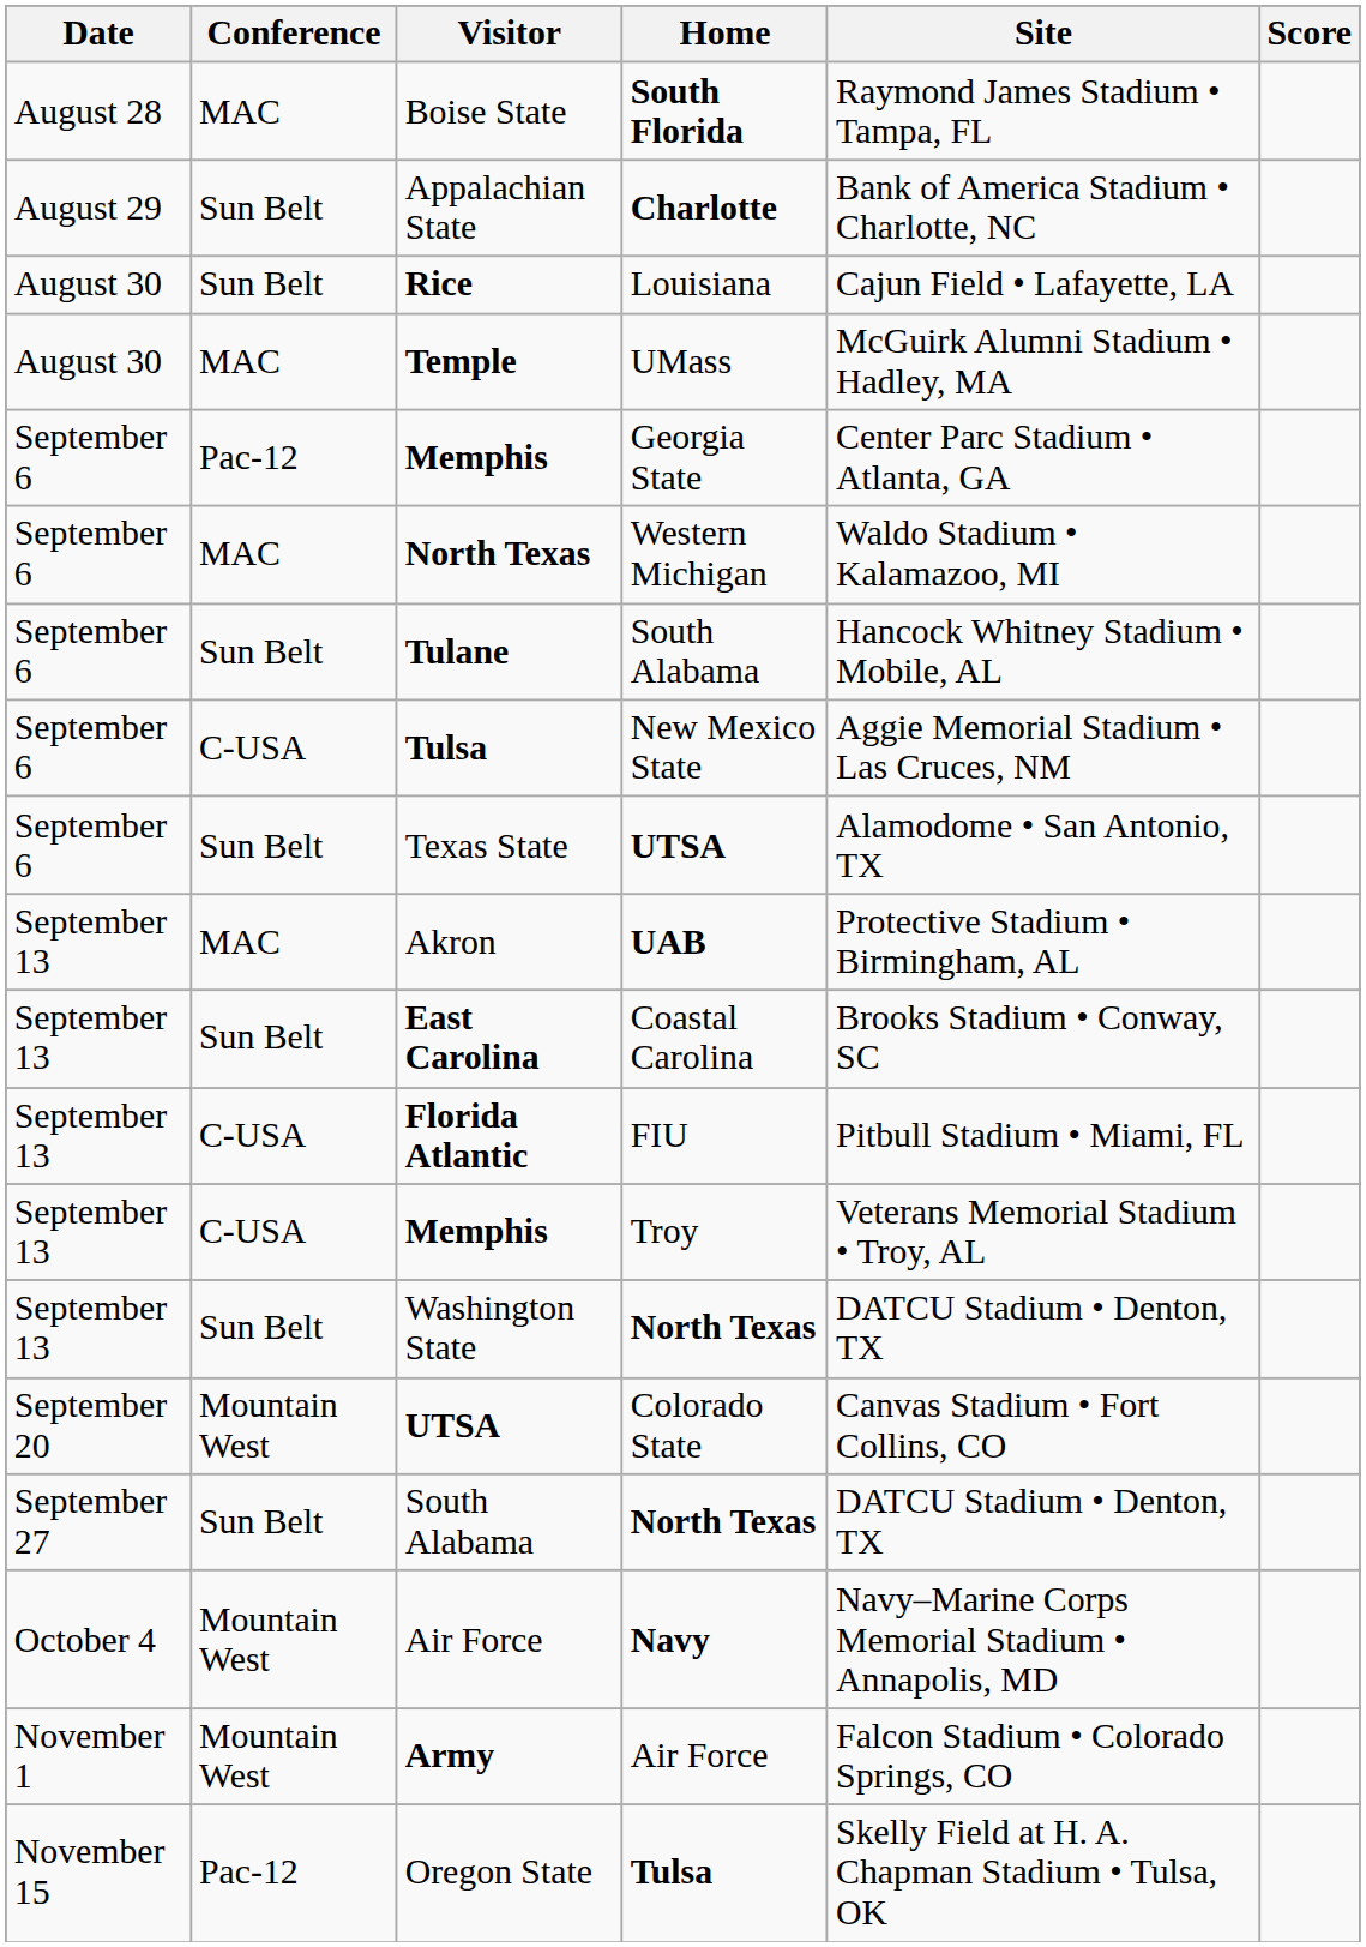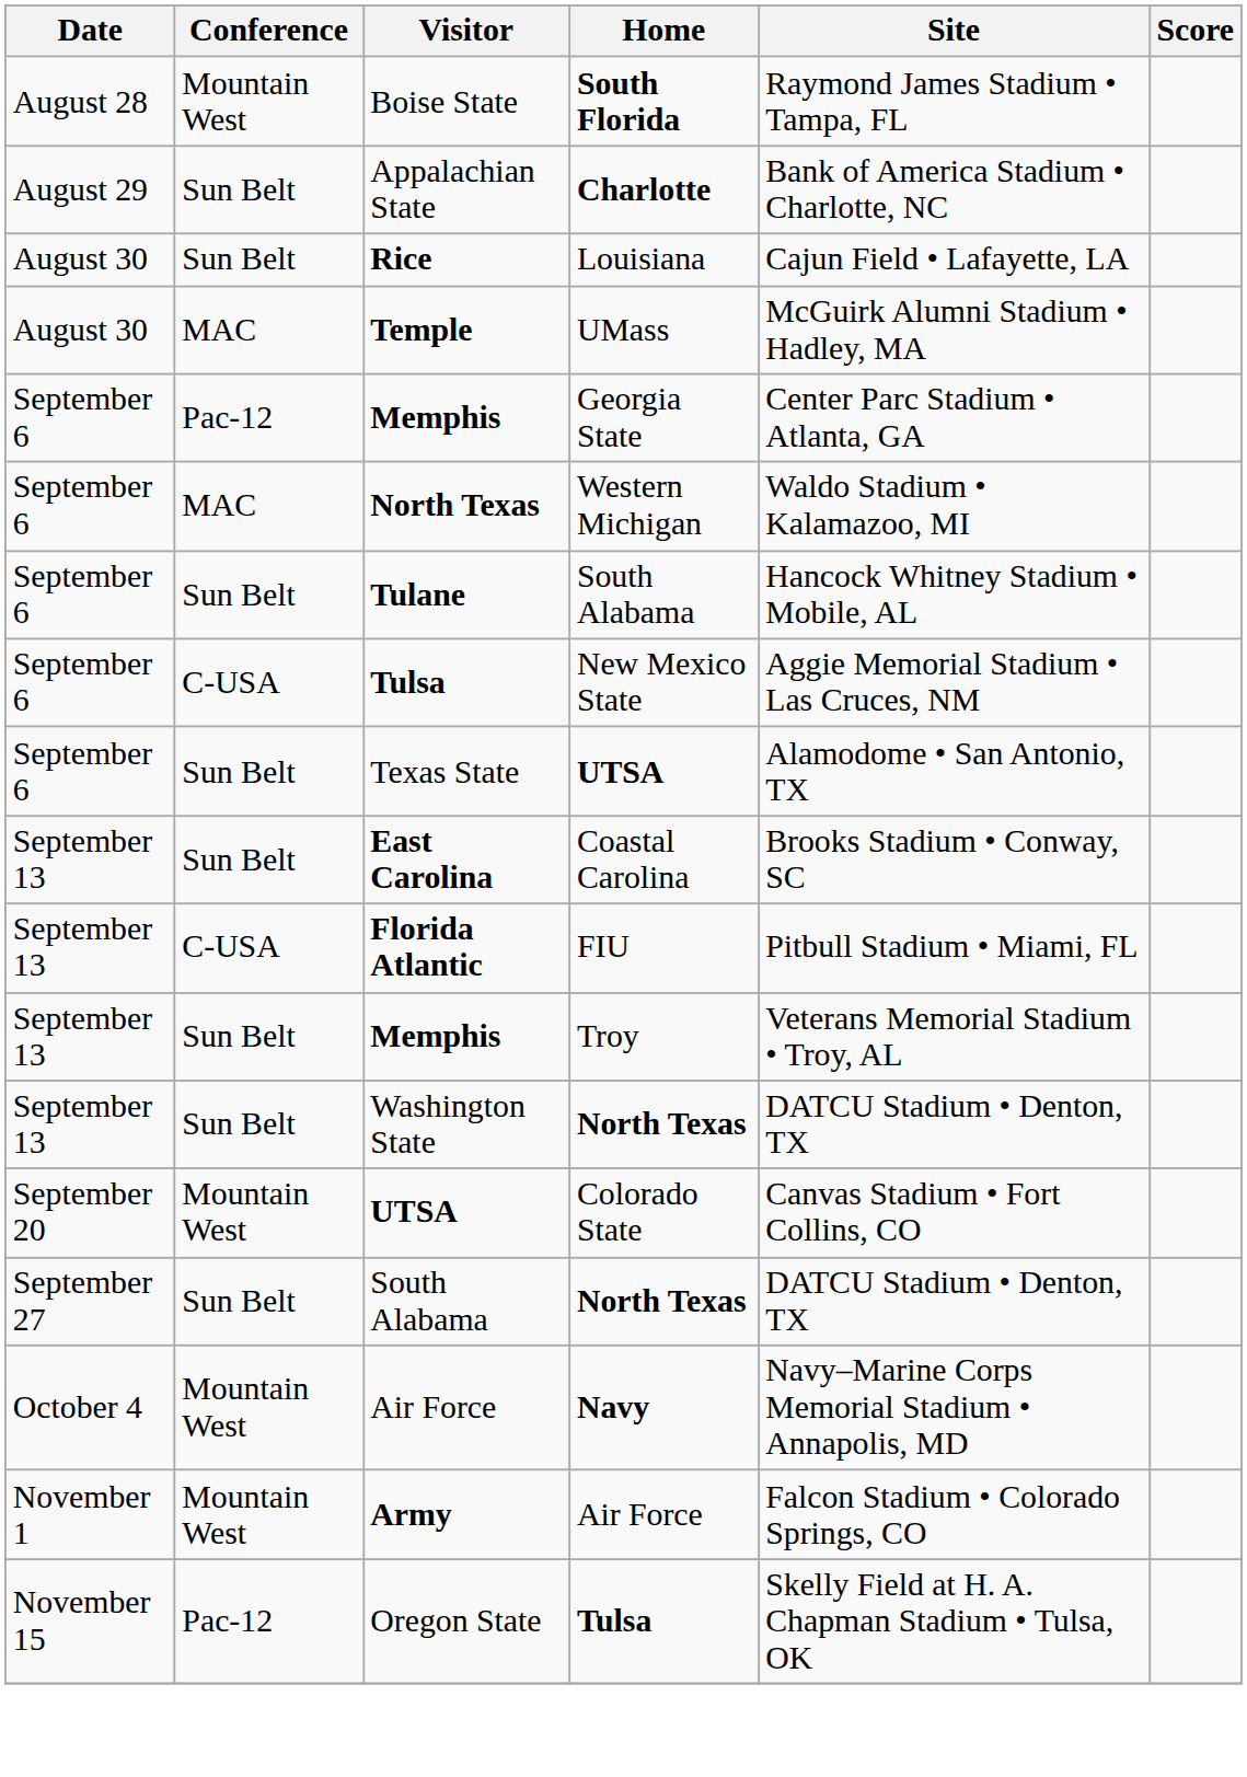 <table class="wikitable">
 <tr>
 <th>Date</th>
 <th>Conference</th>
 <th>Visitor</th>
 <th>Home</th>
 <th>Site</th>
 <th>Score</th>
 </tr>
 <tr>
 <td>August 28</td>
-<td>MAC</td>
+<td>Mountain West</td>
 <td>Boise State</td>
 <td><strong>South Florida</strong></td>
 <td>Raymond James Stadium • Tampa, FL</td>
 <td> </td>
 </tr>
 <tr>
 <td>August 29</td>
 <td>Sun Belt</td>
 <td>Appalachian State</td>
 <td><strong>Charlotte</strong></td>
 <td>Bank of America Stadium • Charlotte, NC</td>
 <td> </td>
 </tr>
 <tr>
 <td>August 30</td>
 <td>Sun Belt</td>
 <td><strong>Rice</strong></td>
 <td>Louisiana</td>
 <td>Cajun Field • Lafayette, LA</td>
 <td> </td>
 </tr>
 <tr>
 <td>August 30</td>
 <td>MAC</td>
 <td><strong>Temple</strong></td>
 <td>UMass</td>
 <td>McGuirk Alumni Stadium • Hadley, MA</td>
 <td> </td>
 </tr>
 <tr>
 <td>September 6</td>
 <td>Pac-12</td>
 <td><strong>Memphis</strong></td>
 <td>Georgia State</td>
 <td>Center Parc Stadium • Atlanta, GA</td>
 <td> </td>
 </tr>
 <tr>
 <td>September 6</td>
 <td>MAC</td>
 <td><strong>North Texas</strong></td>
 <td>Western Michigan</td>
 <td>Waldo Stadium • Kalamazoo, MI</td>
 <td> </td>
 </tr>
 <tr>
 <td>September 6</td>
 <td>Sun Belt</td>
 <td><strong>Tulane</strong></td>
 <td>South Alabama</td>
 <td>Hancock Whitney Stadium • Mobile, AL</td>
 <td> </td>
 </tr>
 <tr>
 <td>September 6</td>
 <td>C-USA</td>
 <td><strong>Tulsa</strong></td>
 <td>New Mexico State</td>
 <td>Aggie Memorial Stadium • Las Cruces, NM</td>
 <td> </td>
 </tr>
 <tr>
 <td>September 6</td>
 <td>Sun Belt</td>
 <td>Texas State</td>
 <td><strong>UTSA</strong></td>
 <td>Alamodome • San Antonio, TX</td>
 <td> </td>
 </tr>
 <tr>
 <td>September 13</td>
-<td>MAC</td>
-<td>Akron</td>
-<td><strong>UAB</strong></td>
-<td>Protective Stadium • Birmingham, AL</td>
-<td> </td>
-</tr>
-<tr>
-<td>September 13</td>
 <td>Sun Belt</td>
 <td><strong>East Carolina</strong></td>
 <td>Coastal Carolina</td>
 <td>Brooks Stadium • Conway, SC</td>
 <td> </td>
 </tr>
 <tr>
 <td>September 13</td>
 <td>C-USA</td>
 <td><strong>Florida Atlantic</strong></td>
 <td>FIU</td>
 <td>Pitbull Stadium • Miami, FL</td>
 <td> </td>
 </tr>
 <tr>
 <td>September 13</td>
-<td>C-USA</td>
+<td>Sun Belt</td>
 <td><strong>Memphis</strong></td>
 <td>Troy</td>
 <td>Veterans Memorial Stadium • Troy, AL</td>
 <td> </td>
 </tr>
 <tr>
 <td>September 13</td>
 <td>Sun Belt</td>
 <td>Washington State</td>
 <td><strong>North Texas</strong></td>
 <td>DATCU Stadium • Denton, TX</td>
 <td> </td>
 </tr>
 <tr>
 <td>September 20</td>
 <td>Mountain West</td>
 <td><strong>UTSA</strong></td>
 <td>Colorado State</td>
 <td>Canvas Stadium • Fort Collins, CO</td>
 <td> </td>
 </tr>
 <tr>
 <td>September 27</td>
 <td>Sun Belt</td>
 <td>South Alabama</td>
 <td><strong>North Texas</strong></td>
 <td>DATCU Stadium • Denton, TX</td>
 <td> </td>
 </tr>
 <tr>
 <td>October 4</td>
 <td>Mountain West</td>
 <td>Air Force</td>
 <td><strong>Navy</strong></td>
 <td>Navy–Marine Corps Memorial Stadium • Annapolis, MD</td>
 <td> </td>
 </tr>
 <tr>
 <td>November 1</td>
 <td>Mountain West</td>
 <td><strong>Army</strong></td>
 <td>Air Force</td>
 <td>Falcon Stadium • Colorado Springs, CO</td>
 <td> </td>
 </tr>
 <tr>
 <td>November 15</td>
 <td>Pac-12</td>
 <td>Oregon State</td>
 <td><strong>Tulsa</strong></td>
 <td>Skelly Field at H. A. Chapman Stadium • Tulsa, OK</td>
 <td> </td>
 </tr>
 <tr>
 </tr>
 </table>
